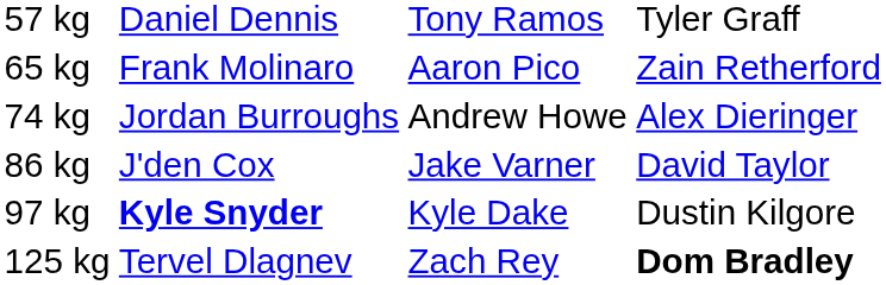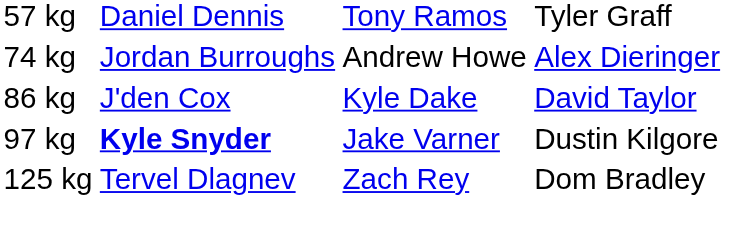 <table>
 <tr>
 <td rowspan=1>57 kg</td>
 <td rowspan=1> <a href='#'>Daniel Dennis</a></td>
 <td rowspan=1> <a href='#'>Tony Ramos</a></td>
 <td> Tyler Graff</td>
-</tr>
-<tr>
-<td rowspan=1>65 kg</td>
-<td rowspan=1> <a href='#'>Frank Molinaro</a></td>
-<td rowspan=1> <a href='#'>Aaron Pico</a></td>
-<td> <a href='#'>Zain Retherford</a></td>
 </tr>
 <tr>
 <td rowspan=1>74 kg</td>
 <td rowspan=1> <a href='#'>Jordan Burroughs</a></td>
 <td rowspan=1> Andrew Howe</td>
 <td> <a href='#'>Alex Dieringer</a></td>
 </tr>
 <tr>
 <td rowspan=1>86 kg</td>
 <td rowspan=1> <a href='#'>J'den Cox</a></td>
-<td rowspan=1> <a href='#'>Jake Varner</a></td>
+<td rowspan=1> <a href='#'>Kyle Dake</a></td>
 <td> <a href='#'>David Taylor</a></td>
 </tr>
 <tr>
 <td rowspan=1>97 kg</td>
 <td rowspan=1><strong> <a href='#'>Kyle Snyder</a></strong></td>
-<td rowspan=1> <a href='#'>Kyle Dake</a></td>
+<td rowspan=1> <a href='#'>Jake Varner</a></td>
 <td> Dustin Kilgore</td>
 </tr>
 <tr>
 <td rowspan=1>125 kg</td>
 <td rowspan=1> <a href='#'>Tervel Dlagnev</a></td>
 <td rowspan=1> <a href='#'>Zach Rey</a></td>
-<td><strong> Dom Bradley</strong></td>
+<td> Dom Bradley</td>
 </tr>
 </table>
